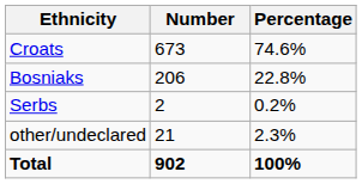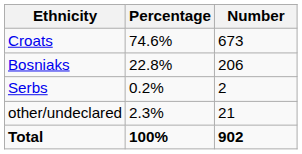 <table class="wikitable">
 <tr>
 <th width="100px">Ethnicity</th>
+<th width="80px">Percentage</th>
 <th width="80px">Number</th>
-<th width="80px">Percentage</th>
 </tr>
 <tr>
 <td><a href='#'>Croats</a></td>
+<td>74.6%</td>
 <td>673</td>
-<td>74.6%</td>
 </tr>
 <tr>
 <td><a href='#'>Bosniaks</a></td>
+<td>22.8%</td>
 <td>206</td>
-<td>22.8%</td>
 </tr>
 <tr>
 <td><a href='#'>Serbs</a></td>
+<td>0.2%</td>
 <td>2</td>
-<td>0.2%</td>
 </tr>
 <tr>
 <td>other/undeclared</td>
+<td>2.3%</td>
 <td>21</td>
-<td>2.3%</td>
 </tr>
 <tr>
 <td><strong>Total</strong></td>
+<td><strong>100%</strong></td>
 <td><strong>902</strong></td>
-<td><strong>100%</strong></td>
 </tr>
 </table>
